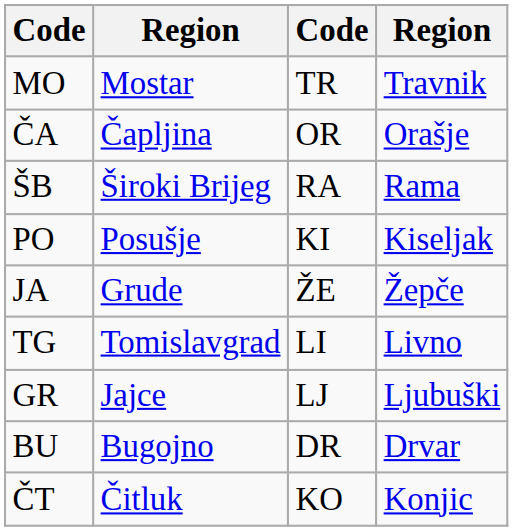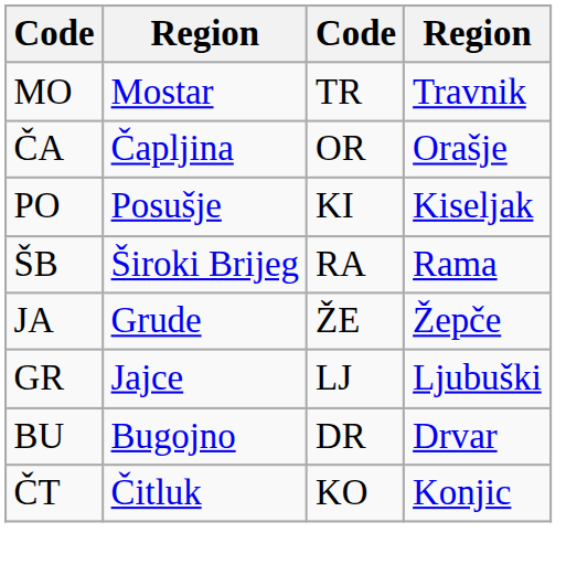 <table class="wikitable">
 <tr>
 <th>Code</th>
 <th>Region</th>
 <th>Code</th>
 <th>Region</th>
 </tr>
 <tr>
 <td>MO</td>
 <td><a href='#'>Mostar</a></td>
 <td>TR</td>
 <td><a href='#'>Travnik</a></td>
 </tr>
 <tr>
 <td>ČA</td>
 <td><a href='#'>Čapljina</a></td>
 <td>OR</td>
 <td><a href='#'>Orašje</a></td>
 </tr>
 <tr>
+<td>PO</td>
+<td><a href='#'>Posušje</a></td>
+<td>KI</td>
+<td><a href='#'>Kiseljak</a></td>
+</tr>
+<tr>
 <td>ŠB</td>
 <td><a href='#'>Široki Brijeg</a></td>
 <td>RA</td>
 <td><a href='#'>Rama</a></td>
 </tr>
 <tr>
-<td>PO</td>
-<td><a href='#'>Posušje</a></td>
-<td>KI</td>
-<td><a href='#'>Kiseljak</a></td>
-</tr>
-<tr>
 <td>JA</td>
 <td><a href='#'>Grude</a></td>
 <td>ŽE</td>
 <td><a href='#'>Žepče</a></td>
-</tr>
-<tr>
-<td>TG</td>
-<td><a href='#'>Tomislavgrad</a></td>
-<td>LI</td>
-<td><a href='#'>Livno</a></td>
 </tr>
 <tr>
 <td>GR</td>
 <td><a href='#'>Jajce</a></td>
 <td>LJ</td>
 <td><a href='#'>Ljubuški</a></td>
 </tr>
 <tr>
 <td>BU</td>
 <td><a href='#'>Bugojno</a></td>
 <td>DR</td>
 <td><a href='#'>Drvar</a></td>
 </tr>
 <tr>
 <td>ČT</td>
 <td><a href='#'>Čitluk</a></td>
 <td>KO</td>
 <td><a href='#'>Konjic</a></td>
 </tr>
 </table>
